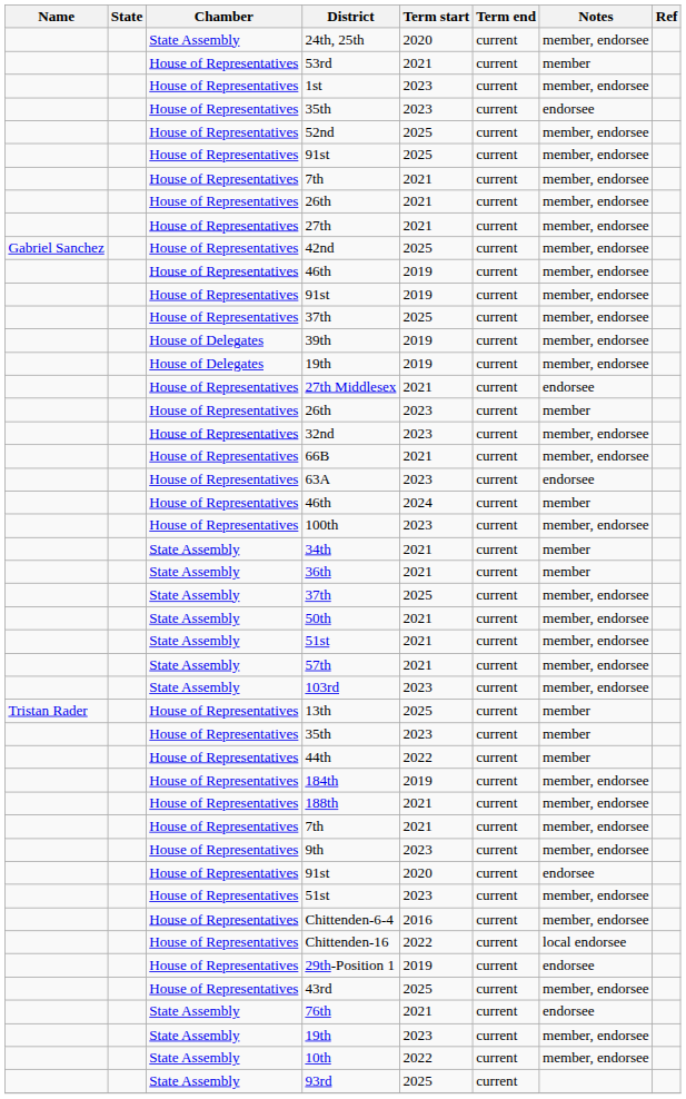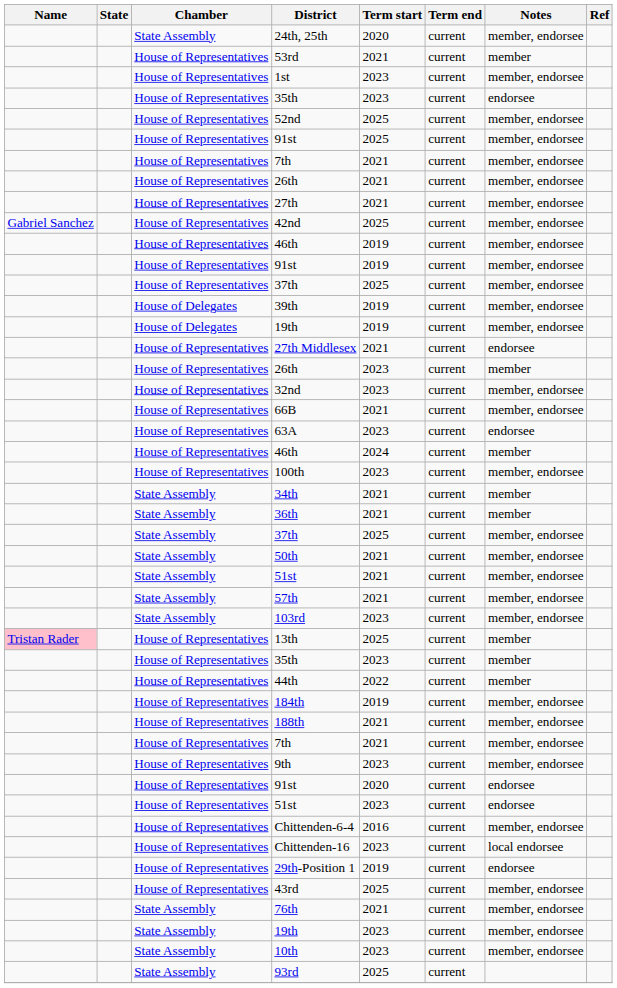 <table class="wikitable sortable">
 <tr>
 <th>Name</th>
 <th>State</th>
 <th>Chamber</th>
 <th>District</th>
 <th>Term start</th>
 <th>Term end</th>
 <th>Notes</th>
 <th>Ref</th>
 </tr>
 <tr>
 <td></td>
 <td></td>
 <td><a href='#'>State Assembly</a></td>
 <td>24th, 25th</td>
 <td>2020</td>
 <td>current</td>
 <td>member, endorsee</td>
 <td></td>
 </tr>
 <tr>
 <td></td>
 <td></td>
 <td><a href='#'>House of Representatives</a></td>
 <td>53rd</td>
 <td>2021</td>
 <td>current</td>
 <td>member</td>
 <td></td>
 </tr>
 <tr>
 <td></td>
 <td></td>
 <td><a href='#'>House of Representatives</a></td>
 <td>1st</td>
 <td>2023</td>
 <td>current</td>
 <td>member, endorsee</td>
 <td></td>
 </tr>
 <tr>
 <td></td>
 <td></td>
 <td><a href='#'>House of Representatives</a></td>
 <td>35th</td>
 <td>2023</td>
 <td>current</td>
 <td>endorsee</td>
 <td></td>
 </tr>
 <tr>
 <td></td>
 <td></td>
 <td><a href='#'>House of Representatives</a></td>
 <td>52nd</td>
 <td>2025</td>
 <td>current</td>
 <td>member, endorsee</td>
 <td></td>
 </tr>
 <tr>
 <td></td>
 <td></td>
 <td><a href='#'>House of Representatives</a></td>
 <td>91st</td>
 <td>2025</td>
 <td>current</td>
 <td>member, endorsee</td>
 <td></td>
 </tr>
 <tr>
 <td></td>
 <td></td>
 <td><a href='#'>House of Representatives</a></td>
 <td>7th</td>
 <td>2021</td>
 <td>current</td>
 <td>member, endorsee</td>
 <td></td>
 </tr>
 <tr>
 <td></td>
 <td></td>
 <td><a href='#'>House of Representatives</a></td>
 <td>26th</td>
 <td>2021</td>
 <td>current</td>
 <td>member, endorsee</td>
 <td></td>
 </tr>
 <tr>
 <td></td>
 <td></td>
 <td><a href='#'>House of Representatives</a></td>
 <td>27th</td>
 <td>2021</td>
 <td>current</td>
 <td>member, endorsee</td>
 <td></td>
 </tr>
 <tr>
 <td><a href='#'>Gabriel Sanchez</a></td>
 <td></td>
 <td><a href='#'>House of Representatives</a></td>
 <td>42nd</td>
 <td>2025</td>
 <td>current</td>
 <td>member, endorsee</td>
 <td></td>
 </tr>
 <tr>
 <td></td>
 <td></td>
 <td><a href='#'>House of Representatives</a></td>
 <td>46th</td>
 <td>2019</td>
 <td>current</td>
 <td>member, endorsee</td>
 <td></td>
 </tr>
 <tr>
 <td></td>
 <td></td>
 <td><a href='#'>House of Representatives</a></td>
 <td>91st</td>
 <td>2019</td>
 <td>current</td>
 <td>member, endorsee</td>
 <td></td>
 </tr>
 <tr>
 <td></td>
 <td></td>
 <td><a href='#'>House of Representatives</a></td>
 <td>37th</td>
 <td>2025</td>
 <td>current</td>
 <td>member, endorsee</td>
 <td></td>
 </tr>
 <tr>
 <td></td>
 <td></td>
 <td><a href='#'>House of Delegates</a></td>
 <td>39th</td>
 <td>2019</td>
 <td>current</td>
 <td>member, endorsee</td>
 <td></td>
 </tr>
 <tr>
 <td></td>
 <td></td>
 <td><a href='#'>House of Delegates</a></td>
 <td>19th</td>
 <td>2019</td>
 <td>current</td>
 <td>member, endorsee</td>
 <td></td>
 </tr>
 <tr>
 <td></td>
 <td></td>
 <td><a href='#'>House of Representatives</a></td>
 <td><a href='#'>27th Middlesex</a></td>
 <td>2021</td>
 <td>current</td>
 <td>endorsee</td>
 <td></td>
 </tr>
 <tr>
 <td></td>
 <td></td>
 <td><a href='#'>House of Representatives</a></td>
 <td>26th</td>
 <td>2023</td>
 <td>current</td>
 <td>member</td>
 <td></td>
 </tr>
 <tr>
 <td></td>
 <td></td>
 <td><a href='#'>House of Representatives</a></td>
 <td>32nd</td>
 <td>2023</td>
 <td>current</td>
 <td>member, endorsee</td>
 <td></td>
 </tr>
 <tr>
 <td></td>
 <td></td>
 <td><a href='#'>House of Representatives</a></td>
 <td>66B</td>
 <td>2021</td>
 <td>current</td>
 <td>member, endorsee</td>
 <td></td>
 </tr>
 <tr>
 <td></td>
 <td></td>
 <td><a href='#'>House of Representatives</a></td>
 <td>63A</td>
 <td>2023</td>
 <td>current</td>
 <td>endorsee</td>
 <td></td>
 </tr>
 <tr>
 <td></td>
 <td></td>
 <td><a href='#'>House of Representatives</a></td>
 <td>46th</td>
 <td>2024</td>
 <td>current</td>
 <td>member</td>
 <td></td>
 </tr>
 <tr>
 <td></td>
 <td></td>
 <td><a href='#'>House of Representatives</a></td>
 <td>100th</td>
 <td>2023</td>
 <td>current</td>
 <td>member, endorsee</td>
 <td></td>
 </tr>
 <tr>
 <td></td>
 <td></td>
 <td><a href='#'>State Assembly</a></td>
 <td><a href='#'>34th</a></td>
 <td>2021</td>
 <td>current</td>
 <td>member</td>
 <td></td>
 </tr>
 <tr>
 <td></td>
 <td></td>
 <td><a href='#'>State Assembly</a></td>
 <td><a href='#'>36th</a></td>
 <td>2021</td>
 <td>current</td>
 <td>member</td>
 <td></td>
 </tr>
 <tr>
 <td></td>
 <td></td>
 <td><a href='#'>State Assembly</a></td>
 <td><a href='#'>37th</a></td>
 <td>2025</td>
 <td>current</td>
 <td>member, endorsee</td>
 <td></td>
 </tr>
 <tr>
 <td></td>
 <td></td>
 <td><a href='#'>State Assembly</a></td>
 <td><a href='#'>50th</a></td>
 <td>2021</td>
 <td>current</td>
 <td>member, endorsee</td>
 <td></td>
 </tr>
 <tr>
 <td></td>
 <td></td>
 <td><a href='#'>State Assembly</a></td>
 <td><a href='#'>51st</a></td>
 <td>2021</td>
 <td>current</td>
 <td>member, endorsee</td>
 <td></td>
 </tr>
 <tr>
 <td></td>
 <td></td>
 <td><a href='#'>State Assembly</a></td>
 <td><a href='#'>57th</a></td>
 <td>2021</td>
 <td>current</td>
 <td>member, endorsee</td>
 <td></td>
 </tr>
 <tr>
 <td></td>
 <td></td>
 <td><a href='#'>State Assembly</a></td>
 <td><a href='#'>103rd</a></td>
 <td>2023</td>
 <td>current</td>
 <td>member, endorsee</td>
 <td></td>
 </tr>
 <tr>
-<td><a href='#'>Tristan Rader</a></td>
+<td style="background: pink;"><a href='#'>Tristan Rader</a></td>
 <td></td>
 <td><a href='#'>House of Representatives</a></td>
 <td>13th</td>
 <td>2025</td>
 <td>current</td>
 <td>member</td>
 <td></td>
 </tr>
 <tr>
 <td></td>
 <td></td>
 <td><a href='#'>House of Representatives</a></td>
 <td>35th</td>
 <td>2023</td>
 <td>current</td>
 <td>member</td>
 <td></td>
 </tr>
 <tr>
 <td></td>
 <td></td>
 <td><a href='#'>House of Representatives</a></td>
 <td>44th</td>
 <td>2022</td>
 <td>current</td>
 <td>member</td>
 <td></td>
 </tr>
 <tr>
 <td></td>
 <td></td>
 <td><a href='#'>House of Representatives</a></td>
 <td><a href='#'>184th</a></td>
 <td>2019</td>
 <td>current</td>
 <td>member, endorsee</td>
 <td></td>
 </tr>
 <tr>
 <td></td>
 <td></td>
 <td><a href='#'>House of Representatives</a></td>
 <td><a href='#'>188th</a></td>
 <td>2021</td>
 <td>current</td>
 <td>member, endorsee</td>
 <td></td>
 </tr>
 <tr>
 <td></td>
 <td></td>
 <td><a href='#'>House of Representatives</a></td>
 <td>7th</td>
 <td>2021</td>
 <td>current</td>
 <td>member, endorsee</td>
 <td></td>
 </tr>
 <tr>
 <td></td>
 <td></td>
 <td><a href='#'>House of Representatives</a></td>
 <td>9th</td>
 <td>2023</td>
 <td>current</td>
 <td>member, endorsee</td>
 <td></td>
 </tr>
 <tr>
 <td></td>
 <td></td>
 <td><a href='#'>House of Representatives</a></td>
 <td>91st</td>
 <td>2020</td>
 <td>current</td>
 <td>endorsee</td>
 <td></td>
 </tr>
 <tr>
 <td></td>
 <td></td>
 <td><a href='#'>House of Representatives</a></td>
 <td>51st</td>
 <td>2023</td>
 <td>current</td>
-<td>member, endorsee</td>
+<td>endorsee</td>
 <td></td>
 </tr>
 <tr>
 <td></td>
 <td></td>
 <td><a href='#'>House of Representatives</a></td>
 <td>Chittenden-6-4</td>
 <td>2016</td>
 <td>current</td>
 <td>member, endorsee</td>
 <td></td>
 </tr>
 <tr>
 <td></td>
 <td></td>
 <td><a href='#'>House of Representatives</a></td>
 <td>Chittenden-16</td>
-<td>2022</td>
+<td>2023</td>
 <td>current</td>
 <td>local endorsee</td>
 <td></td>
 </tr>
 <tr>
 <td></td>
 <td></td>
 <td><a href='#'>House of Representatives</a></td>
 <td><a href='#'>29th</a>-Position 1</td>
 <td>2019</td>
 <td>current</td>
 <td>endorsee</td>
 <td></td>
 </tr>
 <tr>
 <td></td>
 <td></td>
 <td><a href='#'>House of Representatives</a></td>
 <td>43rd</td>
 <td>2025</td>
 <td>current</td>
 <td>member, endorsee</td>
 <td></td>
 </tr>
 <tr>
 <td></td>
 <td></td>
 <td><a href='#'>State Assembly</a></td>
 <td><a href='#'>76th</a></td>
 <td>2021</td>
 <td>current</td>
-<td>endorsee</td>
+<td>member, endorsee</td>
 <td></td>
 </tr>
 <tr>
 <td></td>
 <td></td>
 <td><a href='#'>State Assembly</a></td>
 <td><a href='#'>19th</a></td>
 <td>2023</td>
 <td>current</td>
 <td>member, endorsee</td>
 <td></td>
 </tr>
 <tr>
 <td></td>
 <td></td>
 <td><a href='#'>State Assembly</a></td>
 <td><a href='#'>10th</a></td>
-<td>2022</td>
+<td>2023</td>
 <td>current</td>
 <td>member, endorsee</td>
 <td></td>
 </tr>
 <tr>
 <td></td>
 <td></td>
 <td><a href='#'>State Assembly</a></td>
 <td><a href='#'>93rd</a></td>
 <td>2025</td>
 <td>current</td>
 <td></td>
 <td></td>
 </tr>
 <tr>
 </tr>
 </table>
